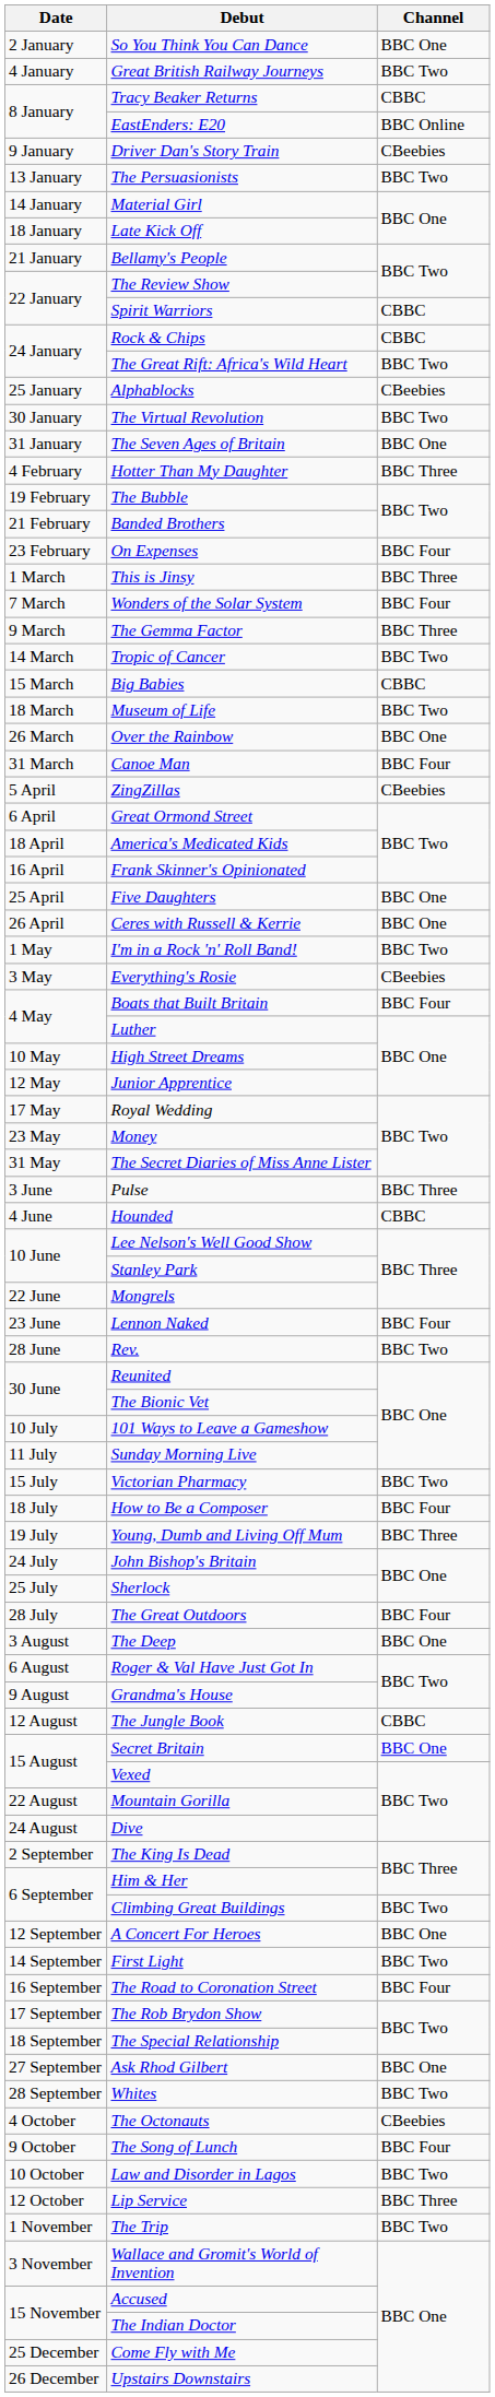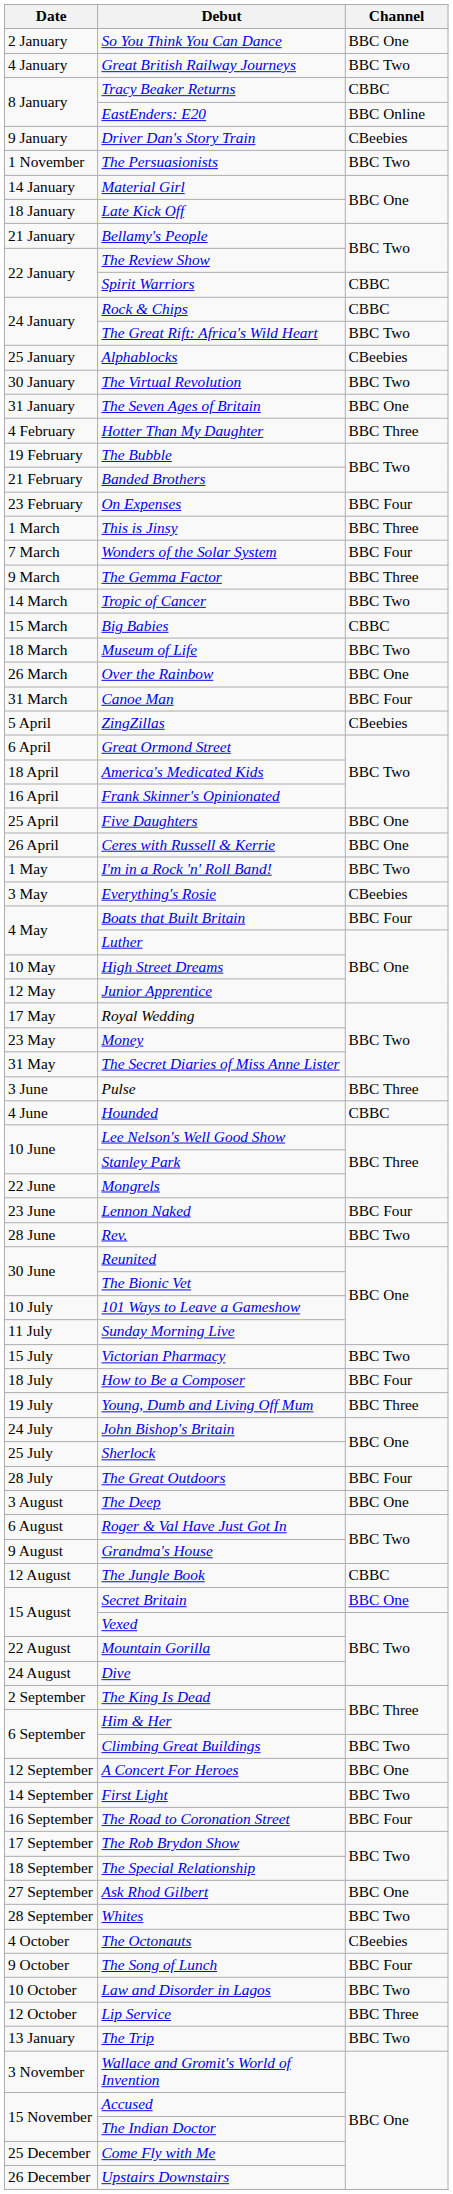 <table class="wikitable">
 <tr>
 <th width=90>Date</th>
 <th width=250>Debut</th>
 <th width=100>Channel</th>
 </tr>
 <tr>
 <td>2 January</td>
 <td><em><a href='#'>So You Think You Can Dance</a></em></td>
 <td>BBC One</td>
 </tr>
 <tr>
 <td>4 January</td>
 <td><em><a href='#'>Great British Railway Journeys</a></em></td>
 <td>BBC Two</td>
 </tr>
 <tr>
 <td rowspan="2">8 January</td>
 <td><em><a href='#'>Tracy Beaker Returns</a></em></td>
 <td>CBBC</td>
 </tr>
 <tr>
 <td><em><a href='#'>EastEnders: E20</a></em></td>
 <td>BBC Online</td>
 </tr>
 <tr>
 <td>9 January</td>
 <td><em><a href='#'>Driver Dan's Story Train</a></em></td>
 <td>CBeebies</td>
 </tr>
 <tr>
-<td>13 January</td>
+<td>1 November</td>
 <td><em><a href='#'>The Persuasionists</a></em></td>
 <td>BBC Two</td>
 </tr>
 <tr>
 <td>14 January</td>
 <td><em><a href='#'>Material Girl</a></em></td>
 <td rowspan=2>BBC One</td>
 </tr>
 <tr>
 <td>18 January</td>
 <td><em><a href='#'>Late Kick Off</a></em></td>
 </tr>
 <tr>
 <td>21 January</td>
 <td><em><a href='#'>Bellamy's People</a></em></td>
 <td rowspan=2>BBC Two</td>
 </tr>
 <tr>
 <td rowspan="2">22 January</td>
 <td><em><a href='#'>The Review Show</a></em></td>
 </tr>
 <tr>
 <td><em><a href='#'>Spirit Warriors</a></em></td>
 <td>CBBC</td>
 </tr>
 <tr>
 <td rowspan="2">24 January</td>
 <td><em><a href='#'>Rock & Chips</a></em> </td>
 <td>CBBC</td>
 </tr>
 <tr>
 <td><em><a href='#'>The Great Rift: Africa's Wild Heart</a></em></td>
 <td>BBC Two</td>
 </tr>
 <tr>
 <td>25 January</td>
 <td><em><a href='#'>Alphablocks</a></em></td>
 <td>CBeebies</td>
 </tr>
 <tr>
 <td>30 January</td>
 <td><em><a href='#'>The Virtual Revolution</a></em></td>
 <td>BBC Two</td>
 </tr>
 <tr>
 <td>31 January</td>
 <td><em><a href='#'>The Seven Ages of Britain</a></em></td>
 <td>BBC One</td>
 </tr>
 <tr>
 <td>4 February</td>
 <td><em><a href='#'>Hotter Than My Daughter</a></em></td>
 <td>BBC Three</td>
 </tr>
 <tr>
 <td>19 February</td>
 <td><em><a href='#'>The Bubble</a></em></td>
 <td rowspan=2>BBC Two</td>
 </tr>
 <tr>
 <td>21 February</td>
 <td><em><a href='#'>Banded Brothers</a></em></td>
 </tr>
 <tr>
 <td>23 February</td>
 <td><em><a href='#'>On Expenses</a></em></td>
 <td>BBC Four</td>
 </tr>
 <tr>
 <td>1 March</td>
 <td><em><a href='#'>This is Jinsy</a></em></td>
 <td>BBC Three</td>
 </tr>
 <tr>
 <td>7 March</td>
 <td><em><a href='#'>Wonders of the Solar System</a></em></td>
 <td>BBC Four</td>
 </tr>
 <tr>
 <td>9 March</td>
 <td><em><a href='#'>The Gemma Factor</a></em></td>
 <td>BBC Three</td>
 </tr>
 <tr>
 <td>14 March</td>
 <td><em><a href='#'>Tropic of Cancer</a></em></td>
 <td>BBC Two</td>
 </tr>
 <tr>
 <td>15 March</td>
 <td><em><a href='#'>Big Babies</a></em></td>
 <td>CBBC</td>
 </tr>
 <tr>
 <td>18 March</td>
 <td><em><a href='#'>Museum of Life</a></em></td>
 <td>BBC Two</td>
 </tr>
 <tr>
 <td>26 March</td>
 <td><em><a href='#'>Over the Rainbow</a></em></td>
 <td>BBC One</td>
 </tr>
 <tr>
 <td>31 March</td>
 <td><em><a href='#'>Canoe Man</a></em></td>
 <td>BBC Four</td>
 </tr>
 <tr>
 <td>5 April</td>
 <td><em><a href='#'>ZingZillas</a></em></td>
 <td>CBeebies</td>
 </tr>
 <tr>
 <td>6 April</td>
 <td><em><a href='#'>Great Ormond Street</a></em></td>
 <td rowspan=3>BBC Two</td>
 </tr>
 <tr>
 <td>18 April</td>
 <td><em><a href='#'>America's Medicated Kids</a></em></td>
 </tr>
 <tr>
 <td>16 April</td>
 <td><em><a href='#'>Frank Skinner's Opinionated</a></em></td>
 </tr>
 <tr>
 <td>25 April</td>
 <td><em><a href='#'>Five Daughters</a></em> </td>
 <td>BBC One</td>
 </tr>
 <tr>
 <td>26 April</td>
 <td><em><a href='#'>Ceres with Russell & Kerrie</a></em></td>
 <td>BBC One</td>
 </tr>
 <tr>
 <td>1 May</td>
 <td><em><a href='#'>I'm in a Rock 'n' Roll Band!</a></em></td>
 <td>BBC Two</td>
 </tr>
 <tr>
 <td>3 May</td>
 <td><em><a href='#'>Everything's Rosie</a></em></td>
 <td>CBeebies</td>
 </tr>
 <tr>
 <td rowspan="2">4 May</td>
 <td><em><a href='#'>Boats that Built Britain</a></em></td>
 <td>BBC Four</td>
 </tr>
 <tr>
 <td><em><a href='#'>Luther</a></em></td>
 <td rowspan=3>BBC One</td>
 </tr>
 <tr>
 <td>10 May</td>
 <td><em><a href='#'>High Street Dreams</a></em></td>
 </tr>
 <tr>
 <td>12 May</td>
 <td><em><a href='#'>Junior Apprentice</a></em></td>
 </tr>
 <tr>
 <td>17 May</td>
 <td><em>Royal Wedding</em></td>
 <td rowspan=3>BBC Two</td>
 </tr>
 <tr>
 <td>23 May</td>
 <td><em><a href='#'>Money</a></em></td>
 </tr>
 <tr>
 <td>31 May</td>
 <td><em><a href='#'>The Secret Diaries of Miss Anne Lister</a></em></td>
 </tr>
 <tr>
 <td>3 June</td>
 <td><em>Pulse</em></td>
 <td>BBC Three</td>
 </tr>
 <tr>
 <td>4 June</td>
 <td><em><a href='#'>Hounded</a></em></td>
 <td>CBBC</td>
 </tr>
 <tr>
 <td rowspan="2">10 June</td>
 <td><em><a href='#'>Lee Nelson's Well Good Show</a></em></td>
 <td rowspan=3>BBC Three</td>
 </tr>
 <tr>
 <td><em><a href='#'>Stanley Park</a></em></td>
 </tr>
 <tr>
 <td>22 June</td>
 <td><em><a href='#'>Mongrels</a></em></td>
 </tr>
 <tr>
 <td>23 June</td>
 <td><em><a href='#'>Lennon Naked</a></em></td>
 <td>BBC Four</td>
 </tr>
 <tr>
 <td>28 June</td>
 <td><em><a href='#'>Rev.</a></em></td>
 <td>BBC Two</td>
 </tr>
 <tr>
 <td rowspan="2">30 June</td>
 <td><em><a href='#'>Reunited</a></em></td>
 <td rowspan=4>BBC One</td>
 </tr>
 <tr>
 <td><em><a href='#'>The Bionic Vet</a></em></td>
 </tr>
 <tr>
 <td>10 July</td>
 <td><em><a href='#'>101 Ways to Leave a Gameshow</a></em></td>
 </tr>
 <tr>
 <td>11 July</td>
 <td><em><a href='#'>Sunday Morning Live</a></em></td>
 </tr>
 <tr>
 <td>15 July</td>
 <td><em><a href='#'>Victorian Pharmacy</a></em></td>
 <td>BBC Two</td>
 </tr>
 <tr>
 <td>18 July</td>
 <td><em><a href='#'>How to Be a Composer</a></em></td>
 <td>BBC Four</td>
 </tr>
 <tr>
 <td>19 July</td>
 <td><em><a href='#'>Young, Dumb and Living Off Mum</a></em></td>
 <td>BBC Three</td>
 </tr>
 <tr>
 <td>24 July</td>
 <td><em><a href='#'>John Bishop's Britain</a></em></td>
 <td rowspan=2>BBC One</td>
 </tr>
 <tr>
 <td>25 July</td>
 <td><em><a href='#'>Sherlock</a></em></td>
 </tr>
 <tr>
 <td>28 July</td>
 <td><em><a href='#'>The Great Outdoors</a></em></td>
 <td>BBC Four</td>
 </tr>
 <tr>
 <td>3 August</td>
 <td><em><a href='#'>The Deep</a></em></td>
 <td>BBC One</td>
 </tr>
 <tr>
 <td>6 August</td>
 <td><em><a href='#'>Roger & Val Have Just Got In</a></em></td>
 <td rowspan=2>BBC Two</td>
 </tr>
 <tr>
 <td>9 August</td>
 <td><em><a href='#'>Grandma's House</a></em></td>
 </tr>
 <tr>
 <td>12 August</td>
 <td><em><a href='#'>The Jungle Book</a></em></td>
 <td>CBBC</td>
 </tr>
 <tr>
 <td rowspan="2">15 August</td>
 <td><em><a href='#'>Secret Britain</a></em></td>
 <td><a href='#'>BBC One</a></td>
 </tr>
 <tr>
 <td><em><a href='#'>Vexed</a></em></td>
 <td rowspan=3>BBC Two</td>
 </tr>
 <tr>
 <td>22 August</td>
 <td><em><a href='#'>Mountain Gorilla</a></em></td>
 </tr>
 <tr>
 <td>24 August</td>
 <td><em><a href='#'>Dive</a></em></td>
 </tr>
 <tr>
 <td>2 September</td>
 <td><em><a href='#'>The King Is Dead</a></em></td>
 <td rowspan=2>BBC Three</td>
 </tr>
 <tr>
 <td rowspan="2">6 September</td>
 <td><em><a href='#'>Him & Her</a></em></td>
 </tr>
 <tr>
 <td><em><a href='#'>Climbing Great Buildings</a></em></td>
 <td>BBC Two</td>
 </tr>
 <tr>
 <td>12 September</td>
 <td><em><a href='#'>A Concert For Heroes</a></em></td>
 <td>BBC One</td>
 </tr>
 <tr>
 <td>14 September</td>
 <td><em><a href='#'>First Light</a></em></td>
 <td>BBC Two</td>
 </tr>
 <tr>
 <td>16 September</td>
 <td><em><a href='#'>The Road to Coronation Street</a></em></td>
 <td>BBC Four</td>
 </tr>
 <tr>
 <td>17 September</td>
 <td><em><a href='#'>The Rob Brydon Show</a></em></td>
 <td rowspan=2>BBC Two</td>
 </tr>
 <tr>
 <td>18 September</td>
 <td><em><a href='#'>The Special Relationship</a></em> </td>
 </tr>
 <tr>
 <td>27 September</td>
 <td><em><a href='#'>Ask Rhod Gilbert</a></em></td>
 <td>BBC One</td>
 </tr>
 <tr>
 <td>28 September</td>
 <td><em><a href='#'>Whites</a></em></td>
 <td>BBC Two</td>
 </tr>
 <tr>
 <td>4 October</td>
 <td><em><a href='#'>The Octonauts</a></em></td>
 <td>CBeebies</td>
 </tr>
 <tr>
 <td>9 October</td>
 <td><em><a href='#'>The Song of Lunch</a></em></td>
 <td>BBC Four</td>
 </tr>
 <tr>
 <td>10 October</td>
 <td><em><a href='#'>Law and Disorder in Lagos</a></em></td>
 <td>BBC Two</td>
 </tr>
 <tr>
 <td>12 October</td>
 <td><em><a href='#'>Lip Service</a></em></td>
 <td>BBC Three</td>
 </tr>
 <tr>
-<td>1 November</td>
+<td>13 January</td>
 <td><em><a href='#'>The Trip</a></em></td>
 <td>BBC Two</td>
 </tr>
 <tr>
 <td>3 November</td>
 <td><em><a href='#'>Wallace and Gromit's World of Invention</a></em></td>
 <td rowspan=5>BBC One</td>
 </tr>
 <tr>
 <td rowspan="2">15 November</td>
 <td><em><a href='#'>Accused</a></em></td>
 </tr>
 <tr>
 <td><em><a href='#'>The Indian Doctor</a></em></td>
 </tr>
 <tr>
 <td>25 December</td>
 <td><em><a href='#'>Come Fly with Me</a></em></td>
 </tr>
 <tr>
 <td>26 December</td>
 <td><em><a href='#'>Upstairs Downstairs</a></em></td>
 </tr>
 </table>
